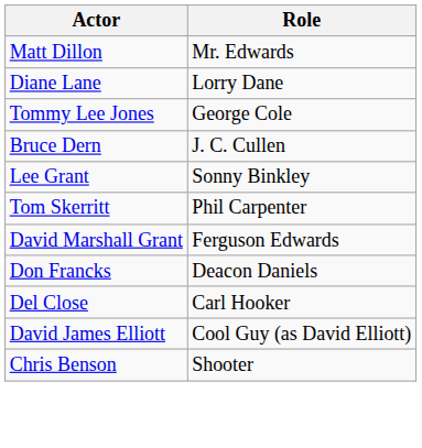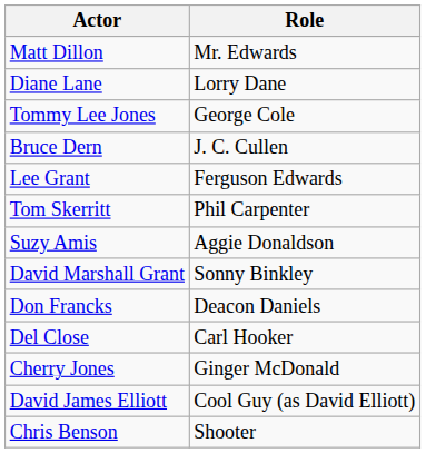 <table class="wikitable">
 <tr>
 <th>Actor</th>
 <th>Role</th>
 </tr>
 <tr>
 <td><a href='#'>Matt Dillon</a></td>
 <td>Mr. Edwards</td>
 </tr>
 <tr>
 <td><a href='#'>Diane Lane</a></td>
 <td>Lorry Dane</td>
 </tr>
 <tr>
 <td><a href='#'>Tommy Lee Jones</a></td>
 <td>George Cole</td>
 </tr>
 <tr>
 <td><a href='#'>Bruce Dern</a></td>
 <td>J. C. Cullen</td>
 </tr>
 <tr>
 <td><a href='#'>Lee Grant</a></td>
-<td>Sonny Binkley</td>
+<td>Ferguson Edwards</td>
 </tr>
 <tr>
 <td><a href='#'>Tom Skerritt</a></td>
 <td>Phil Carpenter</td>
 </tr>
 <tr>
+<td><a href='#'>Suzy Amis</a></td>
+<td>Aggie Donaldson</td>
+</tr>
+<tr>
 <td><a href='#'>David Marshall Grant</a></td>
-<td>Ferguson Edwards</td>
+<td>Sonny Binkley</td>
 </tr>
 <tr>
 <td><a href='#'>Don Francks</a></td>
 <td>Deacon Daniels</td>
 </tr>
 <tr>
 <td><a href='#'>Del Close</a></td>
 <td>Carl Hooker</td>
 </tr>
 <tr>
+<td><a href='#'>Cherry Jones</a></td>
+<td>Ginger McDonald</td>
+</tr>
+<tr>
 <td><a href='#'>David James Elliott</a></td>
 <td>Cool Guy (as David Elliott)</td>
 </tr>
 <tr>
 <td><a href='#'>Chris Benson</a></td>
 <td>Shooter</td>
 </tr>
 </table>
